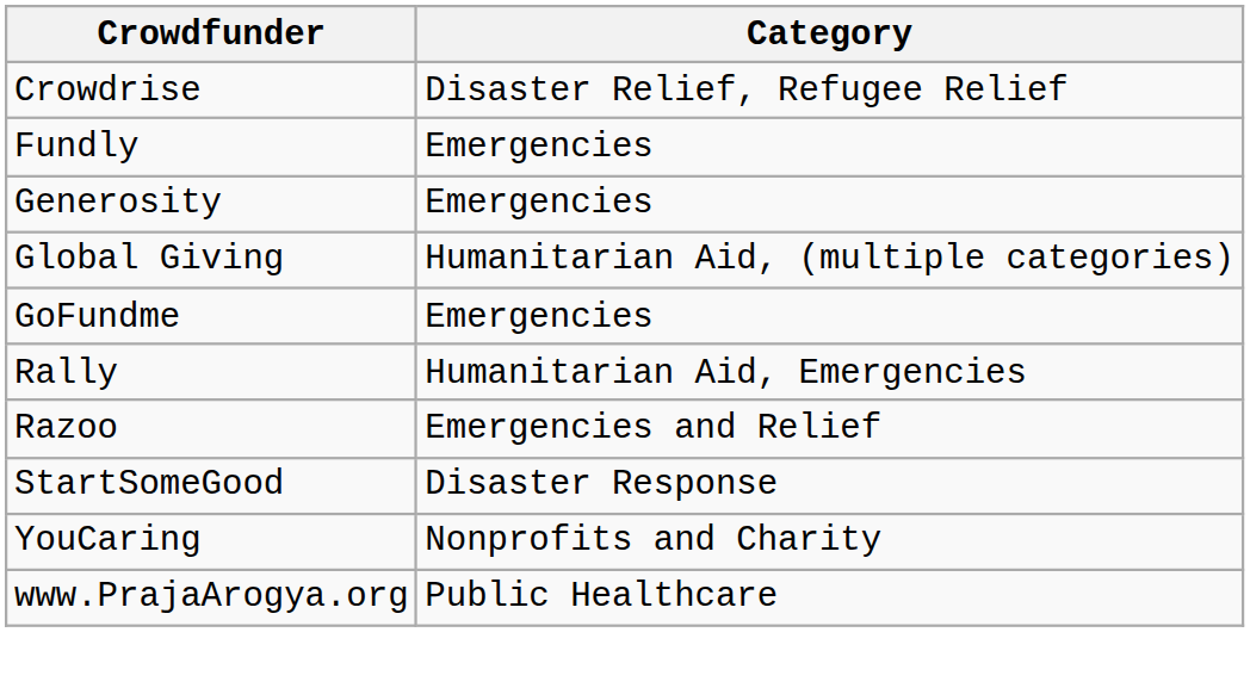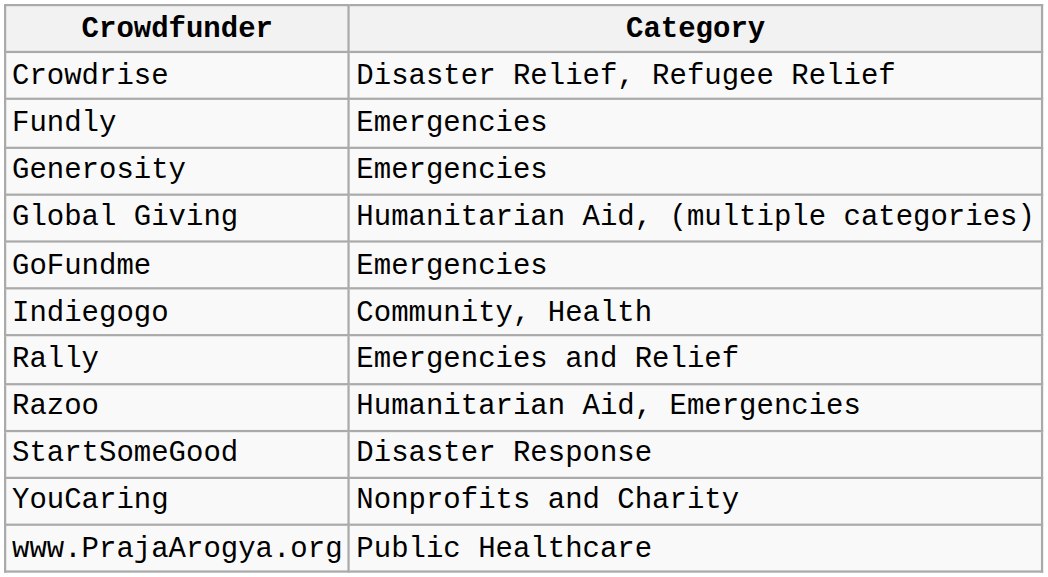 <table class="wikitable">
 <tr>
 <th>Crowdfunder</th>
 <th>Category</th>
 </tr>
 <tr>
 <td>Crowdrise</td>
 <td>Disaster Relief, Refugee Relief</td>
 </tr>
 <tr>
 <td>Fundly</td>
 <td>Emergencies</td>
 </tr>
 <tr>
 <td>Generosity</td>
 <td>Emergencies</td>
 </tr>
 <tr>
 <td>Global Giving</td>
 <td>Humanitarian Aid, (multiple categories)</td>
 </tr>
 <tr>
 <td>GoFundme</td>
 <td>Emergencies</td>
 </tr>
 <tr>
+<td>Indiegogo</td>
+<td>Community, Health</td>
+</tr>
+<tr>
 <td>Rally</td>
-<td>Humanitarian Aid, Emergencies</td>
+<td>Emergencies and Relief</td>
 </tr>
 <tr>
 <td>Razoo</td>
-<td>Emergencies and Relief</td>
+<td>Humanitarian Aid, Emergencies</td>
 </tr>
 <tr>
 <td>StartSomeGood</td>
 <td>Disaster Response</td>
 </tr>
 <tr>
 <td>YouCaring</td>
 <td>Nonprofits and Charity</td>
 </tr>
 <tr>
 <td>www.PrajaArogya.org</td>
 <td>Public Healthcare</td>
 </tr>
 </table>
